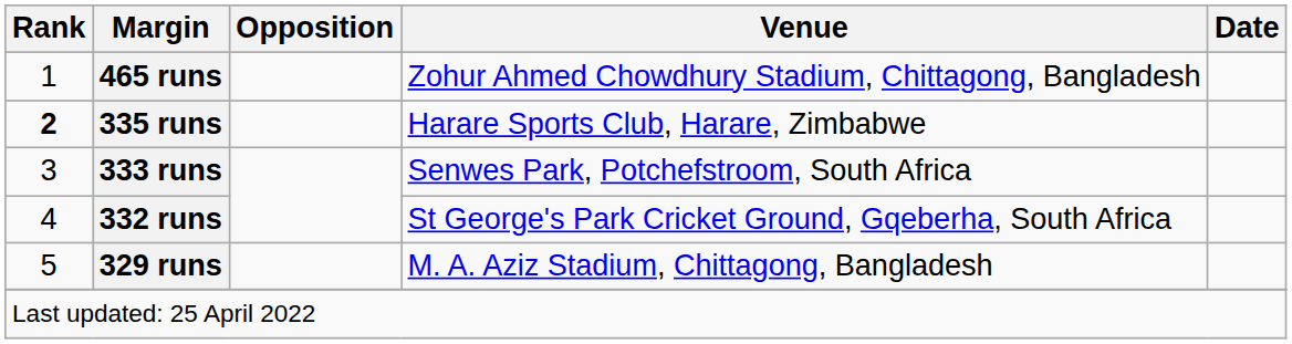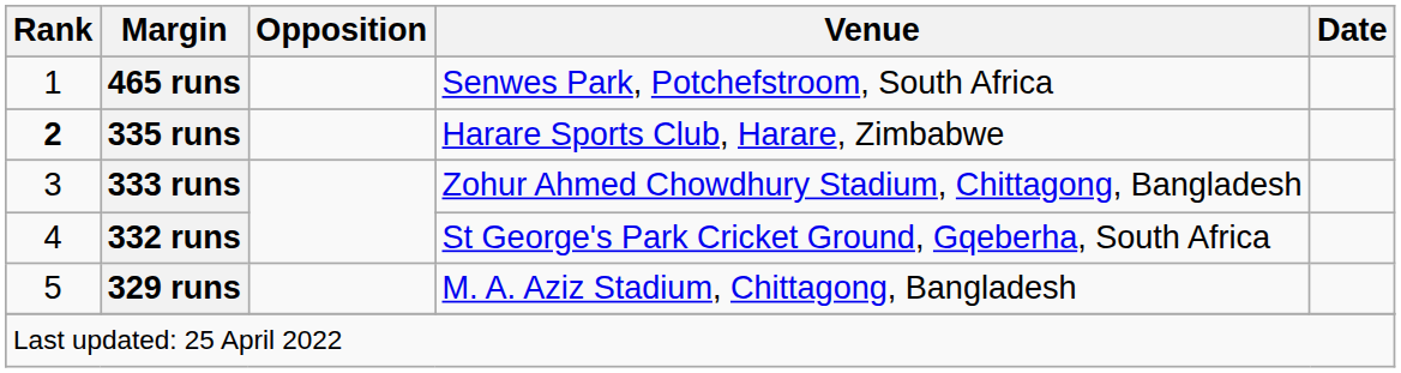 <table class="wikitable plainrowheaders sortable">
 <tr>
 <th scope=col>Rank</th>
 <th scope=col>Margin</th>
 <th scope=col>Opposition</th>
 <th scope=col>Venue</th>
 <th scope=col>Date</th>
 </tr>
 <tr>
 <td align=center>1</td>
 <th scope=row style="text-align:center;">465 runs</th>
 <td></td>
-<td><a href='#'>Zohur Ahmed Chowdhury Stadium</a>, <a href='#'>Chittagong</a>, Bangladesh</td>
+<td><a href='#'>Senwes Park</a>, <a href='#'>Potchefstroom</a>, South Africa</td>
 <td></td>
 </tr>
 <tr>
 <td align=center><strong>2</strong></td>
 <th scope=row style=text-align:center;>335 runs</th>
 <td></td>
 <td><a href='#'>Harare Sports Club</a>, <a href='#'>Harare</a>, Zimbabwe</td>
 <td></td>
 </tr>
 <tr>
 <td align=center>3</td>
 <th scope=row style=text-align:center;>333 runs</th>
 <td rowspan=2></td>
-<td><a href='#'>Senwes Park</a>, <a href='#'>Potchefstroom</a>, South Africa</td>
+<td><a href='#'>Zohur Ahmed Chowdhury Stadium</a>, <a href='#'>Chittagong</a>, Bangladesh</td>
 <td></td>
 </tr>
 <tr>
 <td align=center>4</td>
 <th scope=row style=text-align:center;>332 runs</th>
 <td><a href='#'>St George's Park Cricket Ground</a>, <a href='#'>Gqeberha</a>, South Africa</td>
 <td></td>
 </tr>
 <tr>
 <td align=center>5</td>
 <th scope=row style=text-align:center;>329 runs</th>
 <td></td>
 <td><a href='#'>M. A. Aziz Stadium</a>, <a href='#'>Chittagong</a>, Bangladesh</td>
 <td></td>
 </tr>
 <tr>
 </tr>
 <tr class=sortbottom>
 <td colspan=5><small>Last updated: 25 April 2022</small></td>
 </tr>
 </table>
